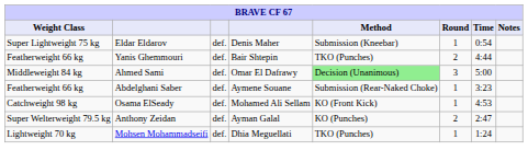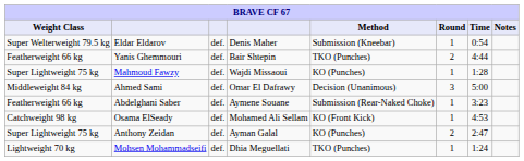 <table class="wikitable" style="font-size: 80%;">
 <tr>
 <th colspan="8" style="background-color: #ccf; color: #000080; text-align: center;"><strong>BRAVE CF 67</strong></th>
 </tr>
 <tr>
 <th colspan="1" style="background-color: #E6E8FA; color: #000000; text-align: center;">Weight Class</th>
 <th colspan="1" style="background-color: #E6E8FA; color: #000000; text-align: center;"></th>
 <th colspan="1" style="background-color: #E6E8FA; color: #000000; text-align: center;"></th>
 <th colspan="1" style="background-color: #E6E8FA; color: #000000; text-align: center;"></th>
 <th colspan="1" style="background-color: #E6E8FA; color: #000000; text-align: center;">Method</th>
 <th colspan="1" style="background-color: #E6E8FA; color: #000000; text-align: center;">Round</th>
 <th colspan="1" style="background-color: #E6E8FA; color: #000000; text-align: center;">Time</th>
 <th colspan="1" style="background-color: #E6E8FA; color: #000000; text-align: center;">Notes</th>
 </tr>
 <tr>
-<td>Super Lightweight 75 kg</td>
+<td>Super Welterweight 79.5 kg</td>
 <td> Eldar Eldarov</td>
 <td>def.</td>
 <td> Denis Maher</td>
 <td>Submission (Kneebar)</td>
 <td align=center>1</td>
 <td align=center>0:54</td>
 <td></td>
 </tr>
 <tr>
 <td>Featherweight 66 kg</td>
 <td> Yanis Ghemmouri</td>
 <td>def.</td>
 <td> Bair Shtepin</td>
 <td>TKO (Punches)</td>
 <td align=center>2</td>
 <td align=center>4:44</td>
 <td></td>
 </tr>
 <tr>
+<td>Super Lightweight 75 kg</td>
+<td> <a href='#'>Mahmoud Fawzy</a></td>
+<td>def.</td>
+<td> Wajdi Missaoui</td>
+<td>KO (Punches)</td>
+<td align=center>1</td>
+<td align=center>1:28</td>
+<td></td>
+</tr>
+<tr>
 <td>Middleweight 84 kg</td>
 <td> Ahmed Sami</td>
 <td>def.</td>
 <td> Omar El Dafrawy</td>
-<td style="background: lightgreen;">Decision (Unanimous)</td>
+<td>Decision (Unanimous)</td>
 <td align=center>3</td>
 <td align=center>5:00</td>
 <td></td>
 </tr>
 <tr>
 <td>Featherweight 66 kg</td>
 <td> Abdelghani Saber</td>
 <td>def.</td>
 <td> Aymene Souane</td>
 <td>Submission (Rear-Naked Choke)</td>
 <td align=center>1</td>
 <td align=center>3:23</td>
 <td></td>
 </tr>
 <tr>
 <td>Catchweight 98 kg</td>
 <td> Osama ElSeady</td>
 <td>def.</td>
 <td> Mohamed Ali Sellam</td>
 <td>KO (Front Kick)</td>
 <td align=center>1</td>
 <td align=center>4:53</td>
 <td></td>
 </tr>
 <tr>
-<td>Super Welterweight 79.5 kg</td>
+<td>Super Lightweight 75 kg</td>
 <td> Anthony Zeidan</td>
 <td>def.</td>
 <td> Ayman Galal</td>
 <td>KO (Punches)</td>
 <td align=center>2</td>
 <td align=center>2:47</td>
 <td></td>
 </tr>
 <tr>
 <td>Lightweight 70 kg</td>
 <td> <a href='#'>Mohsen Mohammadseifi</a></td>
 <td>def.</td>
 <td> Dhia Meguellati</td>
 <td>TKO (Punches)</td>
 <td align=center>1</td>
 <td align=center>1:24</td>
 <td></td>
 </tr>
 </table>
